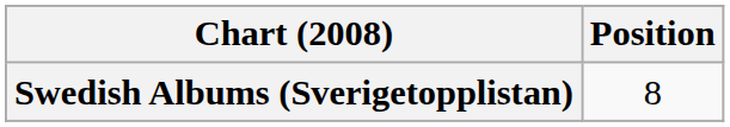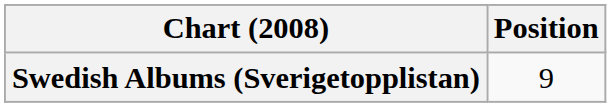 <table class="wikitable plainrowheaders">
 <tr>
 <th>Chart (2008)</th>
 <th>Position</th>
 </tr>
 <tr>
 <th scope="row">Swedish Albums (Sverigetopplistan)</th>
-<td align="center">8</td>
+<td align="center">9</td>
 </tr>
 </table>
